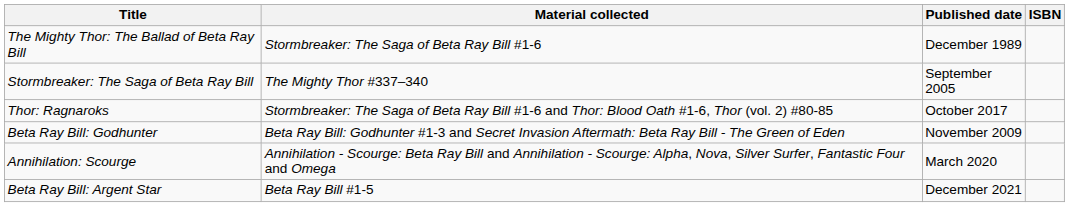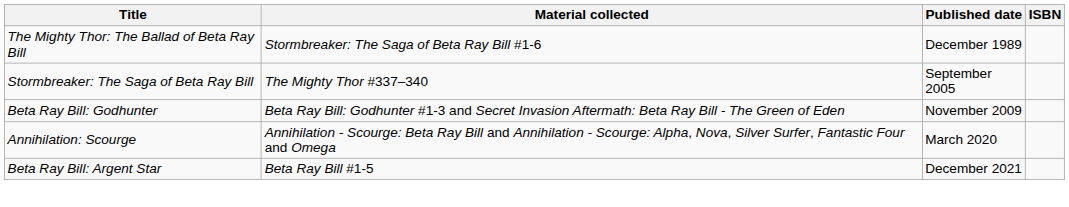 <table class="wikitable">
 <tr>
 <th>Title</th>
 <th>Material collected</th>
 <th>Published date</th>
 <th>ISBN</th>
 </tr>
 <tr>
 <td><em>The Mighty Thor: The Ballad of Beta Ray Bill</em></td>
 <td><em>Stormbreaker: The Saga of Beta Ray Bill</em> #1-6</td>
 <td>December 1989</td>
 <td></td>
 </tr>
 <tr>
 <td><em>Stormbreaker: The Saga of Beta Ray Bill</em></td>
 <td><em>The Mighty Thor</em> #337–340</td>
 <td>September 2005</td>
-<td></td>
-</tr>
-<tr>
-<td><em>Thor: Ragnaroks</em></td>
-<td><em>Stormbreaker: The Saga of Beta Ray Bill</em> #1-6 and <em>Thor: Blood Oath</em> #1-6, <em>Thor</em> (vol. 2) #80-85</td>
-<td>October 2017</td>
 <td></td>
 </tr>
 <tr>
 <td><em>Beta Ray Bill: Godhunter</em></td>
 <td><em>Beta Ray Bill: Godhunter</em> #1-3 and <em>Secret Invasion Aftermath: Beta Ray Bill - The Green of Eden</em></td>
 <td>November 2009</td>
 <td></td>
 </tr>
 <tr>
 <td><em>Annihilation: Scourge</em></td>
 <td><em>Annihilation - Scourge: Beta Ray Bill</em> and <em>Annihilation - Scourge: Alpha</em>, <em>Nova</em>, <em>Silver Surfer</em>, <em>Fantastic Four</em> and <em>Omega</em></td>
 <td>March 2020</td>
 <td></td>
 </tr>
 <tr>
 <td><em>Beta Ray Bill: Argent Star</em></td>
 <td><em>Beta Ray Bill</em>  #1-5</td>
 <td>December 2021</td>
 <td></td>
 </tr>
 </table>
